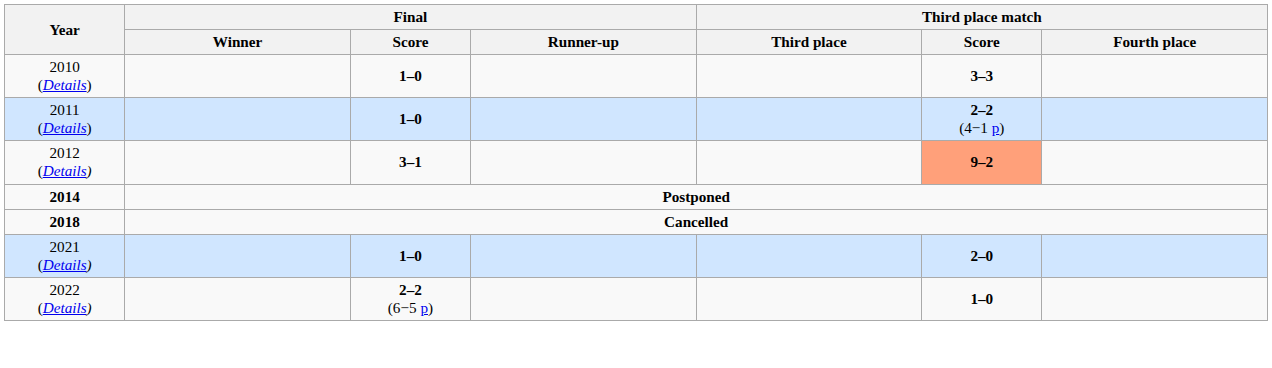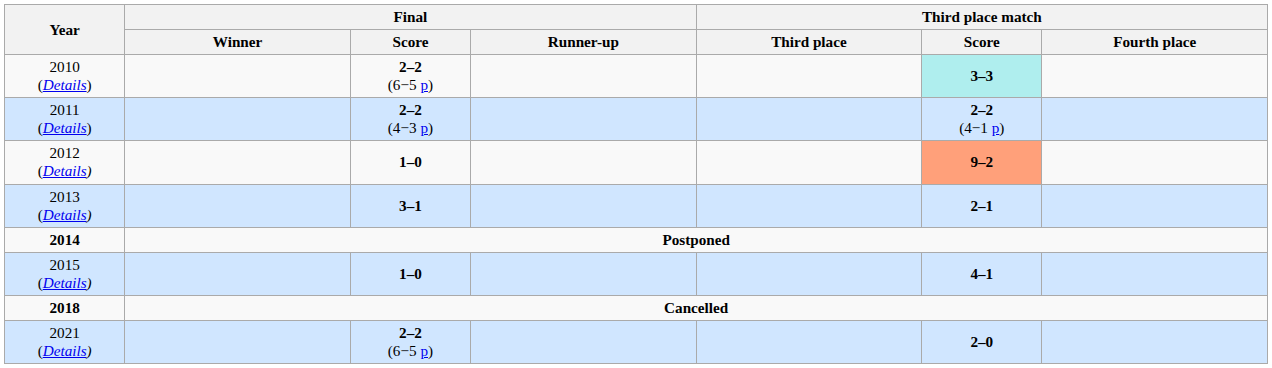 <table class="wikitable" style="font-size:95%; width: 100%; text-align: center;">
 <tr>
 <th rowspan="2" width="08%">Year</th>
 <th colspan="3">Final</th>
 <th colspan="3">Third place match</th>
 </tr>
 <tr>
 <th width="15%">Winner</th>
 <th width="08%">Score</th>
 <th width="15%">Runner-up</th>
 <th width="15%">Third place</th>
 <th width="08%">Score</th>
 <th width="15%">Fourth place</th>
 </tr>
 <tr>
 <td>2010<br>(<em><a href='#'>Details</a></em>)</td>
 <td><strong></strong></td>
-<td><strong>1–0</strong></td>
+<td><strong>2–2</strong> <br>(6−5 <a href='#'>p</a>)</td>
 <td></td>
 <td></td>
-<td><strong>3–3</strong></td>
+<td style="background: paleturquoise;"><strong>3–3</strong></td>
 <td></td>
 </tr>
 <tr style="background: #D0E6FF;">
 <td>2011<br>(<em><a href='#'>Details</a></em>)</td>
 <td><strong></strong></td>
-<td><strong>1–0</strong></td>
+<td><strong>2–2</strong> <br>(4−3 <a href='#'>p</a>)</td>
 <td></td>
 <td></td>
 <td><strong>2–2</strong> <br>(4−1 <a href='#'>p</a>)</td>
 <td></td>
 </tr>
 <tr>
 <td>2012<br>(<em><a href='#'>Details</a>)</em></td>
 <td><strong></strong></td>
+<td><strong>1–0</strong></td>
+<td></td>
+<td></td>
+<td style="background: lightsalmon;"><strong>9–2</strong></td>
+<td></td>
+</tr>
+<tr style="background: #D0E6FF;">
+<td>2013<br>(<em><a href='#'>Details</a>)</em></td>
+<td><strong></strong></td>
 <td><strong>3–1</strong></td>
 <td></td>
 <td></td>
-<td style="background: lightsalmon;"><strong>9–2</strong></td>
+<td><strong>2–1</strong></td>
 <td></td>
 </tr>
 <tr>
 <td><span><strong>2014</strong></span></td>
 <td colspan="6"><span><strong>Postponed</strong></span></td>
 </tr>
 <tr>
+</tr>
+<tr style="background: #D0E6FF;">
+<td>2015<br>(<em><a href='#'>Details</a>)</em></td>
+<td><strong></strong></td>
+<td><strong>1–0</strong></td>
+<td></td>
+<td></td>
+<td><strong>4–1</strong></td>
+<td></td>
 </tr>
 <tr>
 <td><span><strong>2018</strong></span></td>
 <td colspan="6"><span><strong>Cancelled</strong></span></td>
 </tr>
 <tr>
 </tr>
 <tr style="background: #D0E6FF;">
 <td>2021<br>(<em><a href='#'>Details</a>)</em></td>
 <td><strong></strong></td>
-<td><strong>1–0</strong></td>
+<td><strong>2–2</strong> <br>(6−5 <a href='#'>p</a>)</td>
 <td></td>
 <td></td>
 <td><strong>2–0</strong></td>
 <td></td>
 </tr>
 <tr>
 </tr>
-<tr>
-<td>2022<br>(<em><a href='#'>Details</a>)</em></td>
-<td><strong></strong></td>
-<td><strong>2–2</strong> <br>(6−5 <a href='#'>p</a>)</td>
-<td></td>
-<td></td>
-<td><strong>1–0</strong></td>
-<td></td>
-</tr>
 </table>
